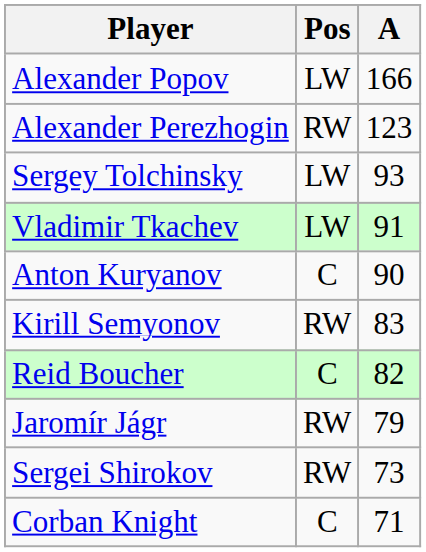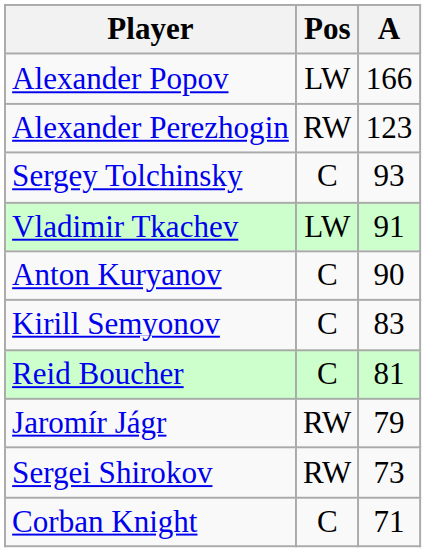 <table class="wikitable" style="text-align:center;">
 <tr>
 <th>Player</th>
 <th>Pos</th>
 <th>A</th>
 </tr>
 <tr>
 <td style="text-align:left;"> <a href='#'>Alexander Popov</a></td>
 <td>LW</td>
 <td>166</td>
 </tr>
 <tr>
 <td style="text-align:left;"> <a href='#'>Alexander Perezhogin</a></td>
 <td>RW</td>
 <td>123</td>
 </tr>
 <tr>
 <td style="text-align:left;"> <a href='#'>Sergey Tolchinsky</a></td>
-<td>LW</td>
+<td>C</td>
 <td>93</td>
 </tr>
 <tr bgcolor="#cfc">
 <td style="text-align:left;"> <a href='#'>Vladimir Tkachev</a></td>
 <td>LW</td>
 <td>91</td>
 </tr>
 <tr>
 <td style="text-align:left;"> <a href='#'>Anton Kuryanov</a></td>
 <td>C</td>
 <td>90</td>
 </tr>
 <tr>
 <td style="text-align:left;"> <a href='#'>Kirill Semyonov</a></td>
-<td>RW</td>
+<td>C</td>
 <td>83</td>
 </tr>
 <tr bgcolor="#cfc">
 <td style="text-align:left;"> <a href='#'>Reid Boucher</a></td>
 <td>C</td>
-<td>82</td>
+<td>81</td>
 </tr>
 <tr>
 <td style="text-align:left;"> <a href='#'>Jaromír Jágr</a></td>
 <td>RW</td>
 <td>79</td>
 </tr>
 <tr>
 <td style="text-align:left;"> <a href='#'>Sergei Shirokov</a></td>
 <td>RW</td>
 <td>73</td>
 </tr>
 <tr>
 <td style="text-align:left;"> <a href='#'>Corban Knight</a></td>
 <td>C</td>
 <td>71</td>
 </tr>
 </table>
